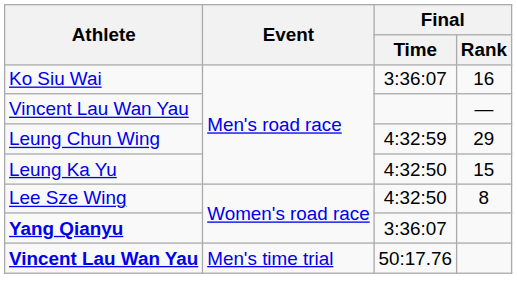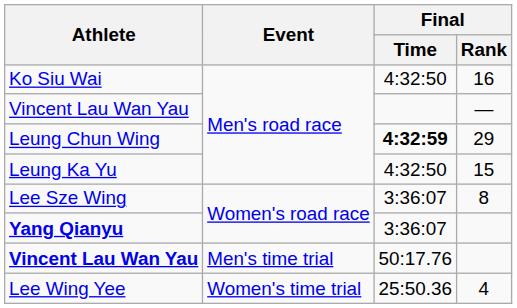 <table class=wikitable style=font-size:90%;text-align:center>
 <tr>
 <th rowspan="2">Athlete</th>
 <th rowspan="2">Event</th>
 <th colspan=2>Final</th>
 </tr>
 <tr>
 <th>Time</th>
 <th>Rank</th>
 </tr>
 <tr>
 <td align=left><a href='#'>Ko Siu Wai</a></td>
 <td align=left rowspan=4><a href='#'>Men's road race</a></td>
-<td>3:36:07</td>
+<td>4:32:50</td>
 <td>16</td>
 </tr>
 <tr>
 <td align=left><a href='#'>Vincent Lau Wan Yau</a></td>
 <td></td>
 <td>—</td>
 </tr>
 <tr>
 <td align=left><a href='#'>Leung Chun Wing</a></td>
-<td>4:32:59</td>
+<td><strong>4:32:59</strong></td>
 <td>29</td>
 </tr>
 <tr>
 <td align=left><a href='#'>Leung Ka Yu</a></td>
 <td>4:32:50</td>
 <td>15</td>
 </tr>
 <tr>
 <td align=left><a href='#'>Lee Sze Wing</a></td>
 <td align=left rowspan=2><a href='#'>Women's road race</a></td>
-<td>4:32:50</td>
+<td>3:36:07</td>
 <td>8</td>
 </tr>
 <tr>
 <td align=left><strong><a href='#'>Yang Qianyu</a></strong></td>
 <td>3:36:07</td>
 <td></td>
 </tr>
 <tr>
 <td align=left><strong><a href='#'>Vincent Lau Wan Yau</a></strong></td>
 <td align=left><a href='#'>Men's time trial</a></td>
 <td>50:17.76</td>
 <td></td>
 </tr>
+<tr>
+<td align=left><a href='#'>Lee Wing Yee</a></td>
+<td align=left><a href='#'>Women's time trial</a></td>
+<td>25:50.36</td>
+<td>4</td>
+</tr>
 </table>
